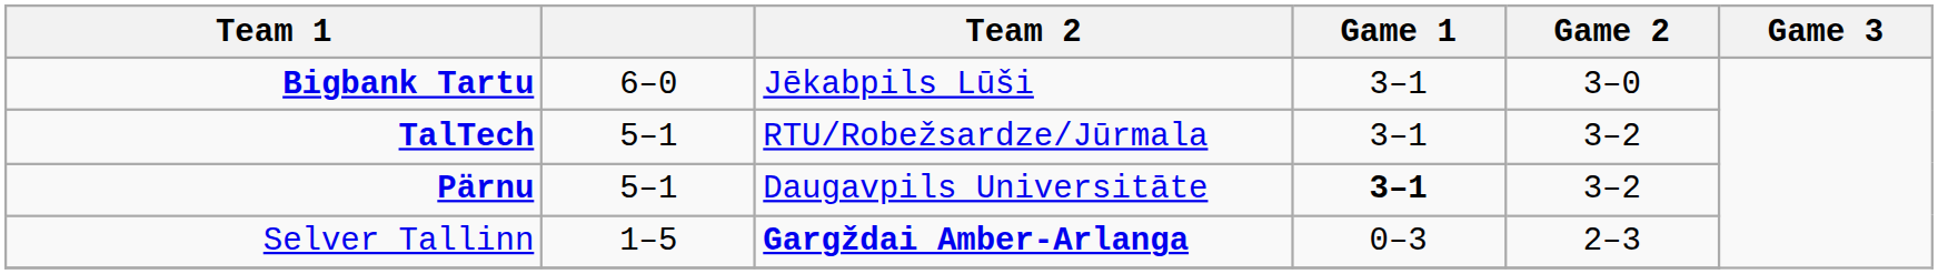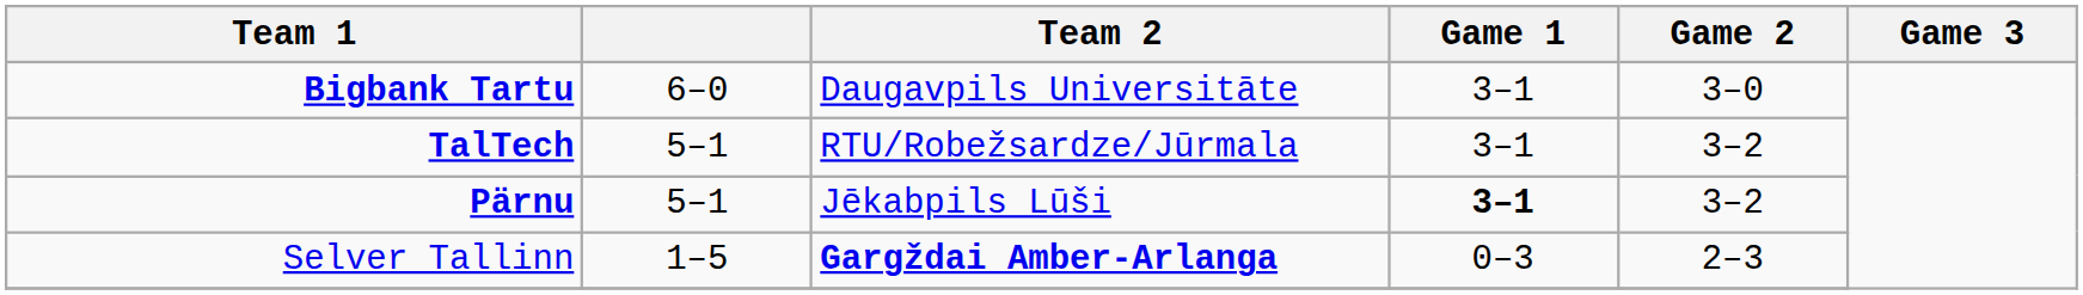 <table class=wikitable style="text-align:center">
 <tr>
 <th width=210>Team 1</th>
 <th width=80></th>
 <th width=210>Team 2</th>
 <th width=80>Game 1</th>
 <th width=80>Game 2</th>
 <th width=80>Game 3</th>
 </tr>
 <tr>
 <td align=right><strong><a href='#'>Bigbank Tartu</a></strong> </td>
 <td>6–0</td>
-<td align=left> <a href='#'>Jēkabpils Lūši</a></td>
+<td align=left> <a href='#'>Daugavpils Universitāte</a></td>
 <td>3–1</td>
 <td>3–0</td>
 </tr>
 <tr>
 <td align=right><strong><a href='#'>TalTech</a></strong> </td>
 <td>5–1</td>
 <td align=left> <a href='#'>RTU/Robežsardze/Jūrmala</a></td>
 <td>3–1</td>
 <td>3–2</td>
 </tr>
 <tr>
 <td align=right><strong><a href='#'>Pärnu</a></strong> </td>
 <td>5–1</td>
-<td align=left> <a href='#'>Daugavpils Universitāte</a></td>
+<td align=left> <a href='#'>Jēkabpils Lūši</a></td>
 <td><strong>3–1</strong></td>
 <td>3–2</td>
 </tr>
 <tr>
 <td align=right><a href='#'>Selver Tallinn</a> </td>
 <td>1–5</td>
 <td align=left> <strong><a href='#'>Gargždai Amber-Arlanga</a></strong></td>
 <td>0–3</td>
 <td>2–3</td>
 </tr>
 <tr>
 </tr>
 </table>
